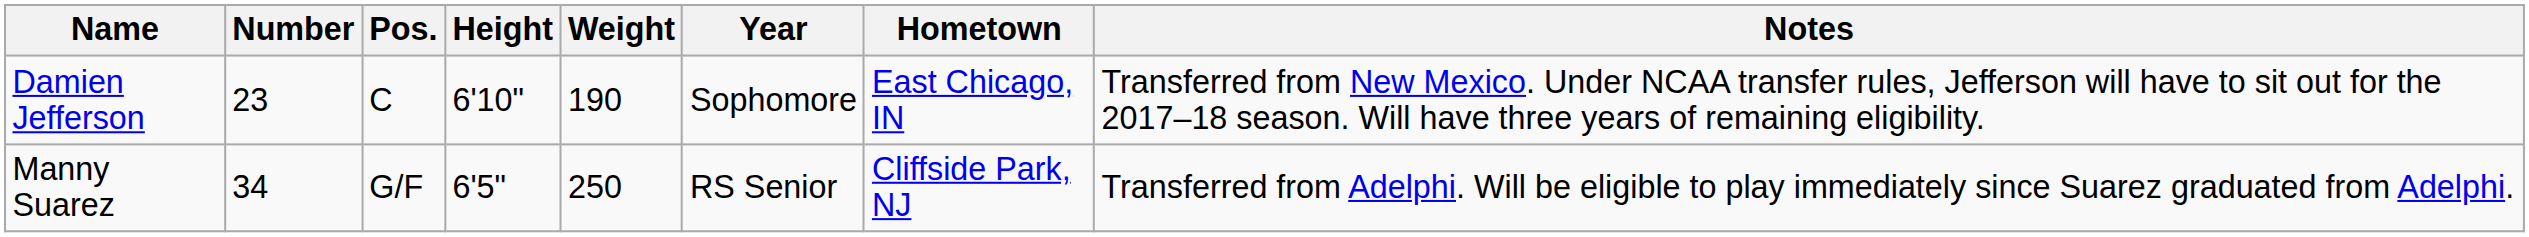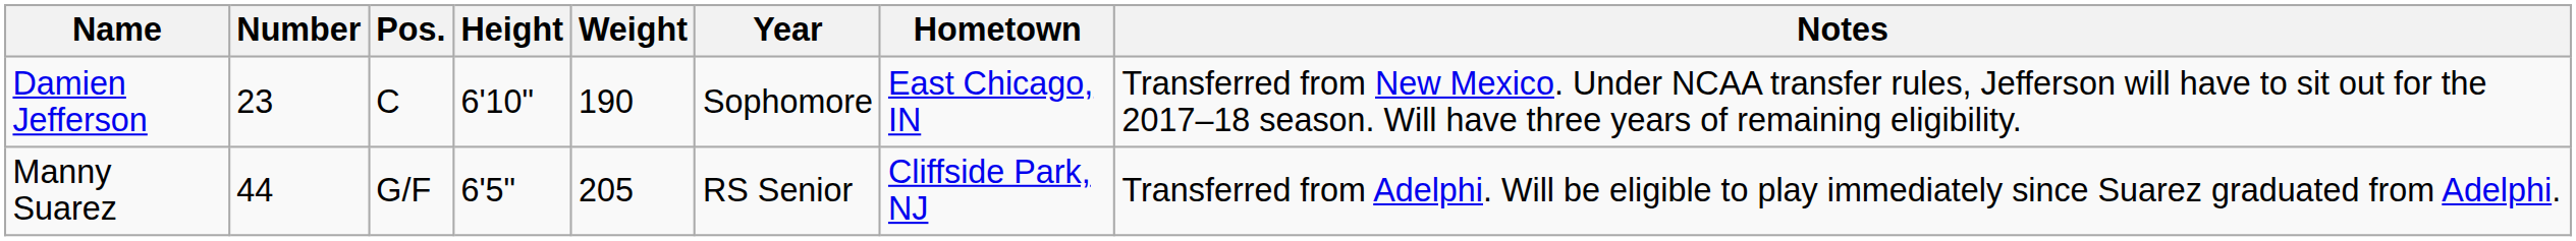 <table class="wikitable sortable" border="1">
 <tr>
 <th>Name</th>
 <th>Number</th>
 <th>Pos.</th>
 <th>Height</th>
 <th>Weight</th>
 <th>Year</th>
 <th>Hometown</th>
 <th class="unsortable">Notes</th>
 </tr>
 <tr>
 <td><a href='#'>Damien Jefferson</a></td>
 <td>23</td>
 <td>C</td>
 <td>6'10"</td>
 <td>190</td>
 <td>Sophomore</td>
 <td><a href='#'>East Chicago, IN</a></td>
 <td>Transferred from <a href='#'>New Mexico</a>. Under NCAA transfer rules, Jefferson will have to sit out for the 2017–18 season. Will have three years of remaining eligibility.</td>
 </tr>
 <tr>
 <td>Manny Suarez</td>
-<td>34</td>
+<td>44</td>
 <td>G/F</td>
 <td>6'5"</td>
-<td>250</td>
+<td>205</td>
 <td>RS Senior</td>
 <td><a href='#'>Cliffside Park, NJ</a></td>
 <td>Transferred from <a href='#'>Adelphi</a>. Will be eligible to play immediately since Suarez graduated from <a href='#'>Adelphi</a>.</td>
 </tr>
 </table>
